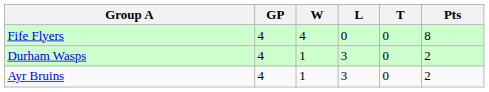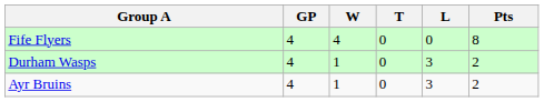 <table class="wikitable">
 <tr>
 <th width="30%">Group A</th>
 <th width="5%">GP</th>
 <th width="5%">W</th>
+<th width="5%">T</th>
 <th width="5%">L</th>
-<th width="5%">T</th>
 <th width="7.5%">Pts</th>
 </tr>
 <tr bgcolor="#CCFFCC">
 <td><a href='#'>Fife Flyers</a></td>
 <td>4</td>
 <td>4</td>
 <td>0</td>
 <td>0</td>
 <td>8</td>
 </tr>
 <tr bgcolor="#CCFFCC">
 <td><a href='#'>Durham Wasps</a></td>
 <td>4</td>
 <td>1</td>
+<td>0</td>
 <td>3</td>
-<td>0</td>
 <td>2</td>
 </tr>
 <tr>
 <td><a href='#'>Ayr Bruins</a></td>
 <td>4</td>
 <td>1</td>
+<td>0</td>
 <td>3</td>
-<td>0</td>
 <td>2</td>
 </tr>
 </table>
